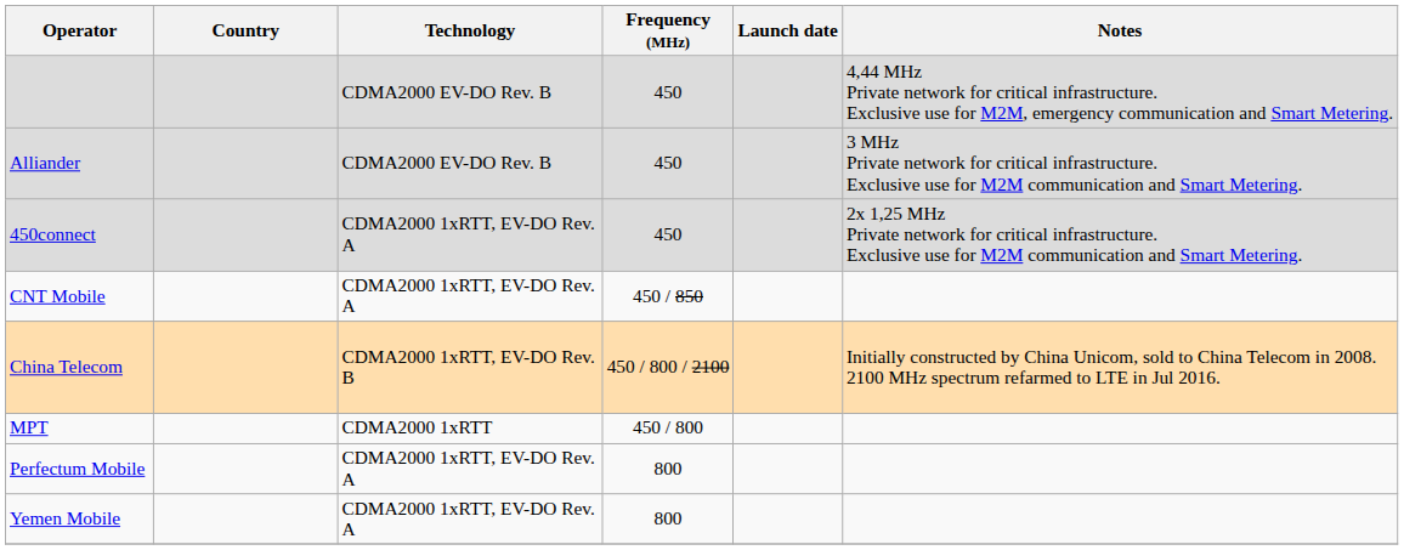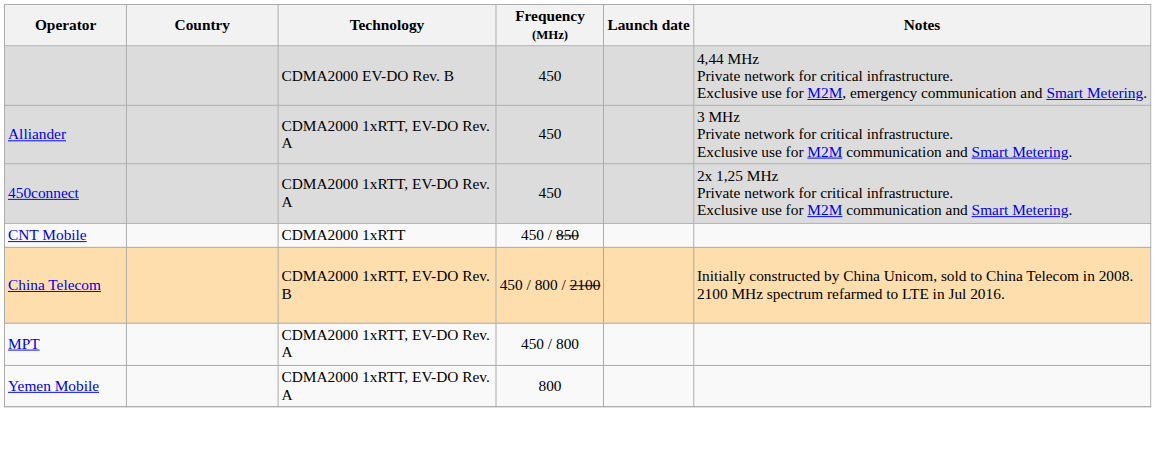 <table class="wikitable sortable">
 <tr>
 <th scope="col" style="width: 120px;">Operator</th>
 <th scope="col" style="width: 150px;">Country</th>
 <th scope="col" style="width: 220px;">Technology</th>
 <th>Frequency<br><small>(MHz)</small></th>
 <th>Launch date</th>
 <th class="sortable">Notes</th>
 </tr>
 <tr>
 <td style="background: #dcdcdc;"></td>
 <td style="background: #dcdcdc;"></td>
 <td style="background: #dcdcdc;">CDMA2000 EV-DO Rev. B</td>
 <td style="background: #dcdcdc; text-align: center;">450</td>
 <td style="background: #dcdcdc; text-align: center;"></td>
 <td style="background: #dcdcdc;">4,44 MHz <br>Private network for critical infrastructure.<br>Exclusive use for <a href='#'>M2M</a>, emergency communication and <a href='#'>Smart Metering</a>.</td>
 </tr>
 <tr>
 <td style="background: #dcdcdc;"><a href='#'>Alliander</a></td>
 <td style="background: #dcdcdc;"></td>
-<td style="background: #dcdcdc;">CDMA2000 EV-DO Rev. B</td>
+<td style="background: #dcdcdc;">CDMA2000 1xRTT, EV-DO Rev. A</td>
 <td style="background: #dcdcdc; text-align: center;">450</td>
 <td style="background: #dcdcdc; text-align: center;"></td>
 <td style="background: #dcdcdc;">3 MHz <br>Private network for critical infrastructure.<br>Exclusive use for <a href='#'>M2M</a> communication and <a href='#'>Smart Metering</a>.</td>
 </tr>
 <tr>
 <td style="background: #dcdcdc;"><a href='#'>450connect</a></td>
 <td style="background: #dcdcdc;"></td>
 <td style="background: #dcdcdc;">CDMA2000 1xRTT, EV-DO Rev. A</td>
 <td style="background: #dcdcdc; text-align: center;">450</td>
 <td style="background: #dcdcdc; text-align: center;"></td>
 <td style="background: #dcdcdc;">2x 1,25 MHz <br>Private network for critical infrastructure.<br>Exclusive use for <a href='#'>M2M</a> communication and <a href='#'>Smart Metering</a>.</td>
 </tr>
 <tr>
 <td><a href='#'>CNT Mobile</a></td>
 <td></td>
-<td>CDMA2000 1xRTT, EV-DO Rev. A</td>
+<td>CDMA2000 1xRTT</td>
 <td style="text-align: center;">450 / <del>850</del></td>
 <td style="text-align: center;"></td>
 <td></td>
 </tr>
 <tr>
 <td style="background: #ffdead;"><a href='#'>China Telecom</a></td>
 <td style="background: #ffdead;"></td>
 <td style="background: #ffdead;">CDMA2000 1xRTT, EV-DO Rev. B</td>
 <td style="background: #ffdead; text-align: center;">450 / 800 / <del>2100</del></td>
 <td style="background: #ffdead; text-align: center;"></td>
 <td style="background: #ffdead;"><br>Initially constructed by China Unicom, sold to China Telecom in 2008.<br>2100 MHz spectrum refarmed to LTE in Jul 2016.<br><br></td>
 </tr>
 <tr>
 <td><a href='#'>MPT</a></td>
 <td></td>
-<td>CDMA2000 1xRTT</td>
+<td>CDMA2000 1xRTT, EV-DO Rev. A</td>
 <td style="text-align: center;">450 / 800</td>
-<td style="text-align: center;"></td>
-<td></td>
-</tr>
-<tr>
-<td><a href='#'>Perfectum Mobile</a></td>
-<td></td>
-<td>CDMA2000 1xRTT, EV-DO Rev. A</td>
-<td style="text-align: center;">800</td>
 <td style="text-align: center;"></td>
 <td></td>
 </tr>
 <tr>
 <td><a href='#'>Yemen Mobile</a></td>
 <td></td>
 <td>CDMA2000 1xRTT, EV-DO Rev. A</td>
 <td style="text-align: center;">800</td>
 <td style="text-align: center;"></td>
 <td></td>
 </tr>
 <tr>
 </tr>
 </table>
